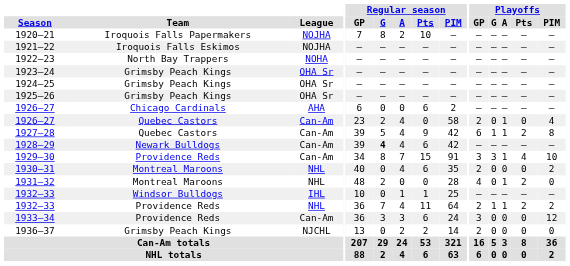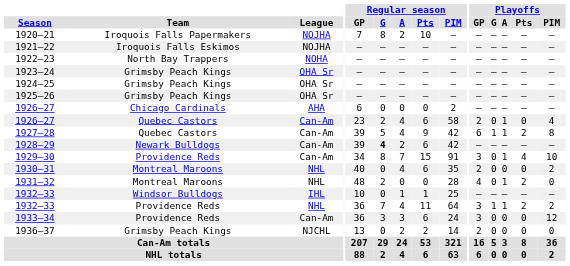 <table border="0" cellpadding="1" cellspacing="0" style="text-align:center; width:60em">
 <tr bgcolor="#e0e0e0">
 <th colspan="3" bgcolor="#ffffff"></th>
 <th rowspan="100" bgcolor="#ffffff"></th>
 <th colspan="5"><a href='#'>Regular season</a></th>
 <th rowspan="100" bgcolor="#ffffff"></th>
 <th colspan="5"><a href='#'>Playoffs</a></th>
 </tr>
 <tr bgcolor="#e0e0e0">
 <th><a href='#'>Season</a></th>
 <th>Team</th>
 <th>League</th>
 <th>GP</th>
 <th><a href='#'>G</a></th>
 <th><a href='#'>A</a></th>
 <th><a href='#'>Pts</a></th>
 <th><a href='#'>PIM</a></th>
 <th>GP</th>
 <th>G</th>
 <th>A</th>
 <th>Pts</th>
 <th>PIM</th>
 </tr>
 <tr>
 <td>1920–21</td>
 <td>Iroquois Falls Papermakers</td>
 <td><a href='#'>NOJHA</a></td>
 <td>7</td>
 <td>8</td>
 <td>2</td>
 <td>10</td>
 <td>—</td>
 <td>—</td>
 <td>—</td>
 <td>—</td>
 <td>—</td>
 <td>—</td>
 </tr>
 <tr bgcolor="#f0f0f0">
 <td>1921–22</td>
 <td>Iroquois Falls Eskimos</td>
 <td>NOJHA</td>
 <td>—</td>
 <td>—</td>
 <td>—</td>
 <td>—</td>
 <td>—</td>
 <td>—</td>
 <td>—</td>
 <td>—</td>
 <td>—</td>
 <td>—</td>
 </tr>
 <tr>
 <td>1922–23</td>
 <td>North Bay Trappers</td>
 <td><a href='#'>NOHA</a></td>
 <td>—</td>
 <td>—</td>
 <td>—</td>
 <td>—</td>
 <td>—</td>
 <td>—</td>
 <td>—</td>
 <td>—</td>
 <td>—</td>
 <td>—</td>
 </tr>
 <tr bgcolor="#f0f0f0">
 <td>1923–24</td>
 <td>Grimsby Peach Kings</td>
 <td><a href='#'>OHA Sr</a></td>
 <td>—</td>
 <td>—</td>
 <td>—</td>
 <td>—</td>
 <td>—</td>
 <td>—</td>
 <td>—</td>
 <td>—</td>
 <td>—</td>
 <td>—</td>
 </tr>
 <tr>
 <td>1924–25</td>
 <td>Grimsby Peach Kings</td>
 <td>OHA Sr</td>
 <td>—</td>
 <td>—</td>
 <td>—</td>
 <td>—</td>
 <td>—</td>
 <td>—</td>
 <td>—</td>
 <td>—</td>
 <td>—</td>
 <td>—</td>
 </tr>
 <tr bgcolor="#f0f0f0">
 <td>1925–26</td>
 <td>Grimsby Peach Kings</td>
 <td>OHA Sr</td>
 <td>—</td>
 <td>—</td>
 <td>—</td>
 <td>—</td>
 <td>—</td>
 <td>—</td>
 <td>—</td>
 <td>—</td>
 <td>—</td>
 <td>—</td>
 </tr>
 <tr>
 <td><a href='#'>1926–27</a></td>
 <td><a href='#'>Chicago Cardinals</a></td>
 <td><a href='#'>AHA</a></td>
 <td>6</td>
 <td>0</td>
 <td>0</td>
-<td>6</td>
+<td>0</td>
 <td>2</td>
 <td>—</td>
 <td>—</td>
 <td>—</td>
 <td>—</td>
 <td>—</td>
 </tr>
 <tr bgcolor="#f0f0f0">
 <td><a href='#'>1926–27</a></td>
 <td><a href='#'>Quebec Castors</a></td>
 <td><a href='#'>Can-Am</a></td>
 <td>23</td>
 <td>2</td>
 <td>4</td>
-<td>0</td>
+<td>6</td>
 <td>58</td>
 <td>2</td>
 <td>0</td>
 <td>1</td>
 <td>0</td>
 <td>4</td>
 </tr>
 <tr>
 <td><a href='#'>1927–28</a></td>
 <td>Quebec Castors</td>
 <td>Can-Am</td>
 <td>39</td>
 <td>5</td>
 <td>4</td>
 <td>9</td>
 <td>42</td>
 <td>6</td>
 <td>1</td>
 <td>1</td>
 <td>2</td>
 <td>8</td>
 </tr>
 <tr bgcolor="#f0f0f0">
 <td><a href='#'>1928–29</a></td>
 <td><a href='#'>Newark Bulldogs</a></td>
 <td>Can-Am</td>
 <td>39</td>
 <td><strong>4</strong></td>
-<td>4</td>
+<td>2</td>
 <td>6</td>
 <td>42</td>
 <td>—</td>
 <td>—</td>
 <td>—</td>
 <td>—</td>
 <td>—</td>
 </tr>
 <tr>
 <td><a href='#'>1929–30</a></td>
 <td><a href='#'>Providence Reds</a></td>
 <td>Can-Am</td>
 <td>34</td>
 <td>8</td>
 <td>7</td>
 <td>15</td>
 <td>91</td>
 <td>3</td>
-<td>3</td>
+<td>0</td>
 <td>1</td>
 <td>4</td>
 <td>10</td>
 </tr>
 <tr bgcolor="#f0f0f0">
 <td><a href='#'>1930–31</a></td>
 <td><a href='#'>Montreal Maroons</a></td>
 <td><a href='#'>NHL</a></td>
 <td>40</td>
 <td>0</td>
 <td>4</td>
 <td>6</td>
 <td>35</td>
 <td>2</td>
 <td>0</td>
 <td>0</td>
 <td>0</td>
 <td>2</td>
 </tr>
 <tr>
 <td><a href='#'>1931–32</a></td>
 <td>Montreal Maroons</td>
 <td>NHL</td>
 <td>48</td>
 <td>2</td>
 <td>0</td>
 <td>0</td>
 <td>28</td>
 <td>4</td>
 <td>0</td>
 <td>1</td>
 <td>2</td>
 <td>0</td>
 </tr>
 <tr bgcolor="#f0f0f0">
 <td><a href='#'>1932–33</a></td>
 <td><a href='#'>Windsor Bulldogs</a></td>
 <td><a href='#'>IHL</a></td>
 <td>10</td>
 <td>0</td>
 <td>1</td>
 <td>1</td>
 <td>25</td>
 <td>—</td>
 <td>—</td>
 <td>—</td>
 <td>—</td>
 <td>—</td>
 </tr>
 <tr>
 <td><a href='#'>1932–33</a></td>
 <td>Providence Reds</td>
 <td><a href='#'>NHL</a></td>
 <td>36</td>
 <td>7</td>
 <td>4</td>
 <td>11</td>
 <td>64</td>
-<td>2</td>
+<td>3</td>
 <td>1</td>
 <td>1</td>
 <td>2</td>
 <td>2</td>
 </tr>
 <tr bgcolor="#f0f0f0">
 <td><a href='#'>1933–34</a></td>
 <td>Providence Reds</td>
 <td>Can-Am</td>
 <td>36</td>
 <td>3</td>
 <td>3</td>
 <td>6</td>
 <td>24</td>
 <td>3</td>
 <td>0</td>
 <td>0</td>
 <td>0</td>
 <td>12</td>
 </tr>
 <tr>
 <td>1936–37</td>
 <td>Grimsby Peach Kings</td>
 <td>NJCHL</td>
 <td>13</td>
 <td>0</td>
 <td>2</td>
 <td>2</td>
 <td>14</td>
 <td>2</td>
 <td>0</td>
 <td>0</td>
 <td>0</td>
 <td>0</td>
 </tr>
 <tr bgcolor="#e0e0e0">
 <th colspan="3">Can-Am totals</th>
 <th>207</th>
 <th>29</th>
 <th>24</th>
 <th>53</th>
 <th>321</th>
 <th>16</th>
 <th>5</th>
 <th>3</th>
 <th>8</th>
 <th>36</th>
 </tr>
 <tr bgcolor="#e0e0e0">
 <th colspan="3">NHL totals</th>
 <th>88</th>
 <th>2</th>
 <th>4</th>
 <th>6</th>
 <th>63</th>
 <th>6</th>
 <th>0</th>
 <th>0</th>
 <th>0</th>
 <th>2</th>
 </tr>
 </table>
